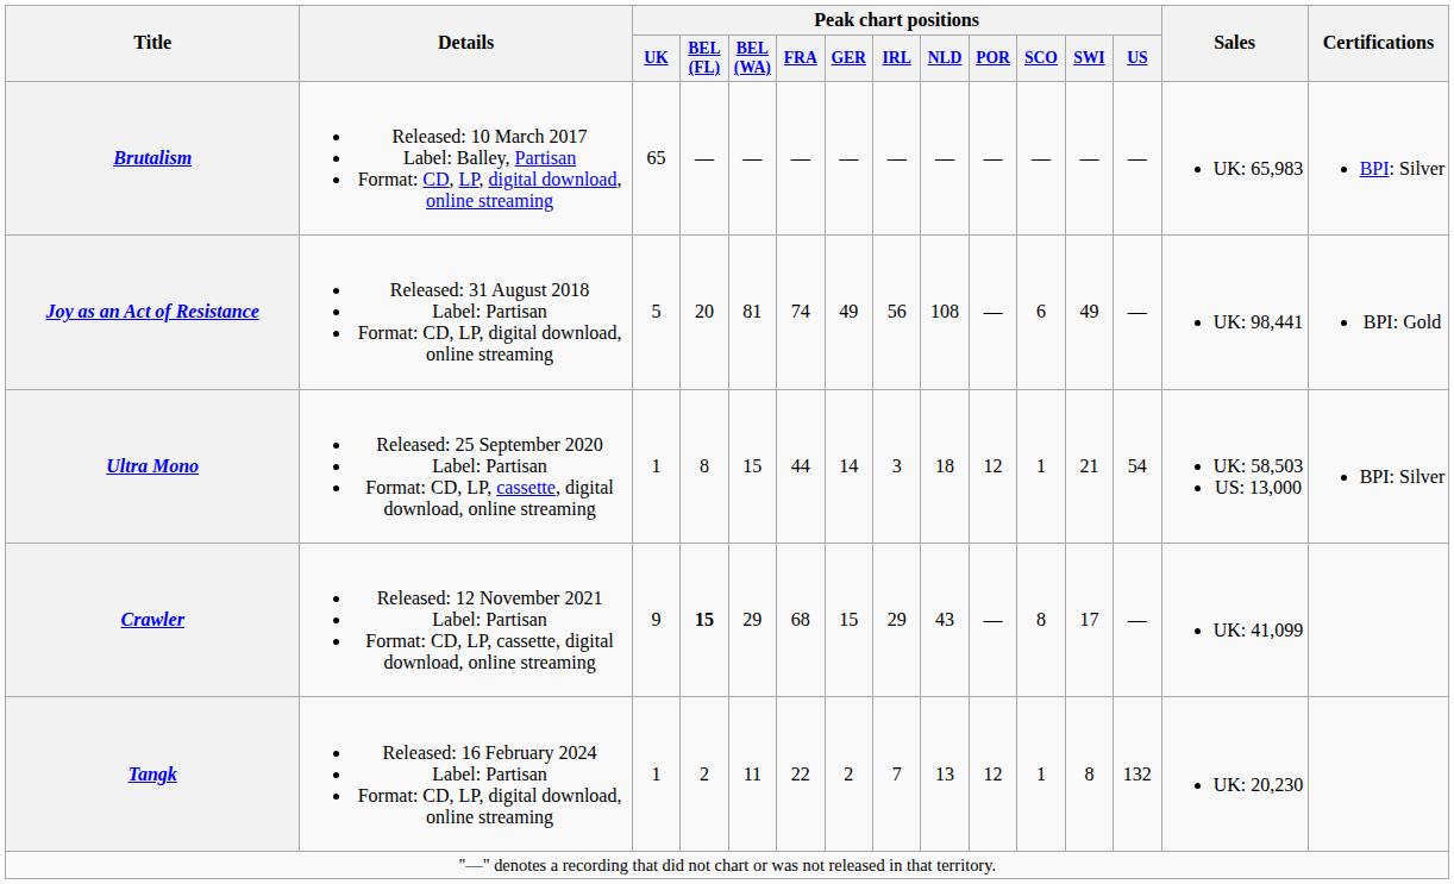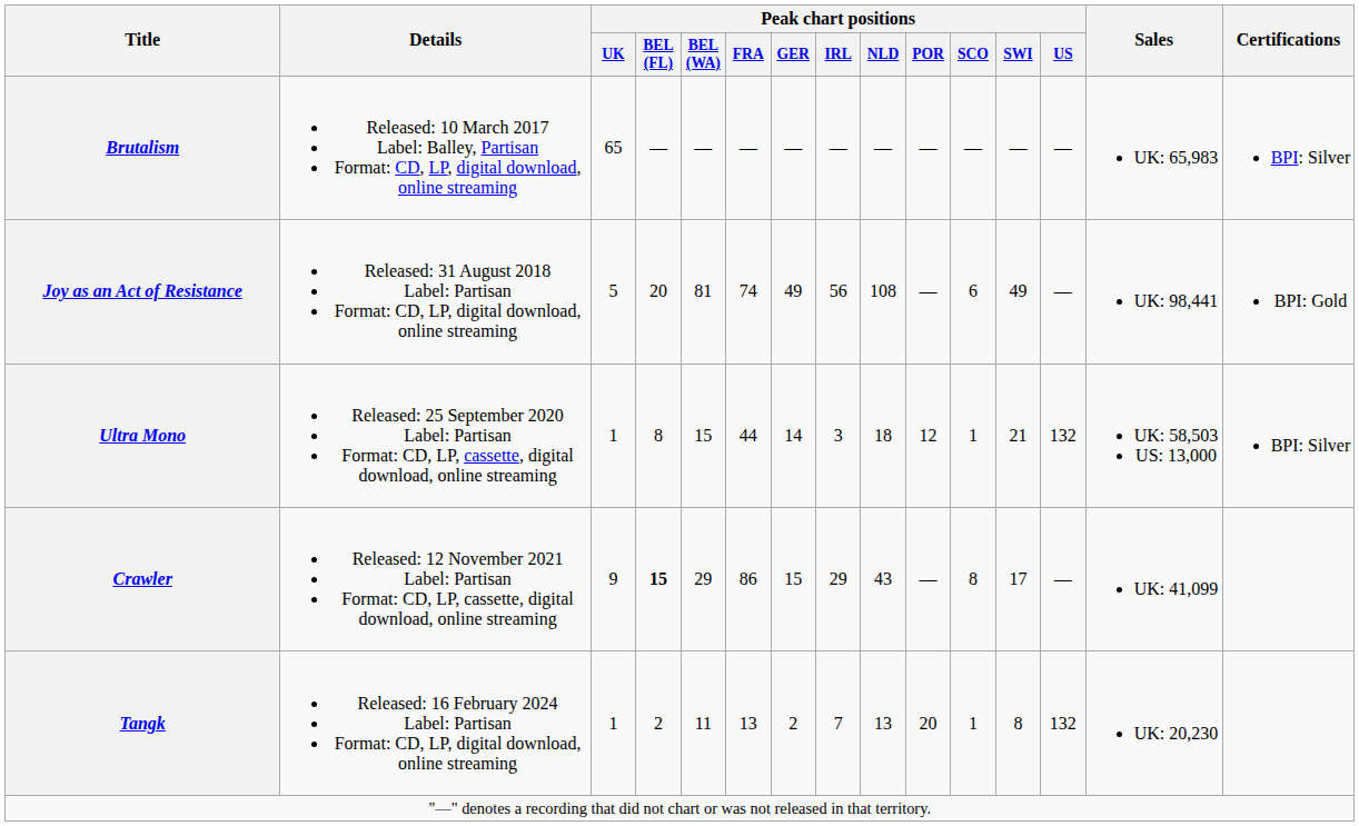 <table class="wikitable plainrowheaders" style="text-align:center;">
 <tr>
 <th scope="col" style="width:15em;" rowspan="2">Title</th>
 <th scope="col" style="width:17em;" rowspan="2">Details</th>
 <th scope="col" colspan="11">Peak chart positions</th>
 <th scope="col" rowspan="2">Sales</th>
 <th scope="col" rowspan="2">Certifications</th>
 </tr>
 <tr>
 <th scope="col" style="width:2.5em;font-size:85%;"><a href='#'>UK</a><br></th>
 <th scope="col" style="width:2.5em;font-size:85%;"><a href='#'>BEL<br>(FL)</a><br></th>
 <th scope="col" style="width:2.5em;font-size:85%;"><a href='#'>BEL<br>(WA)</a><br></th>
 <th scope="col" style="width:2.5em;font-size:85%;"><a href='#'>FRA</a><br></th>
 <th scope="col" style="width:2.5em;font-size:85%;"><a href='#'>GER</a><br></th>
 <th scope="col" style="width:2.5em;font-size:85%;"><a href='#'>IRL</a><br></th>
 <th scope="col" style="width:2.5em;font-size:85%;"><a href='#'>NLD</a><br></th>
 <th scope="col" style="width:2.5em;font-size:85%;"><a href='#'>POR</a><br></th>
 <th scope="col" style="width:2.5em;font-size:85%;"><a href='#'>SCO</a><br></th>
 <th scope="col" style="width:2.5em;font-size:85%;"><a href='#'>SWI</a><br></th>
 <th scope="col" style="width:2.5em;font-size:85%;"><a href='#'>US</a><br></th>
 </tr>
 <tr>
 <th scope="row"><em><a href='#'>Brutalism</a></em></th>
 <td><br><ul><li>Released: 10 March 2017</li><li>Label: Balley, <a href='#'>Partisan</a></li><li>Format: <a href='#'>CD</a>, <a href='#'>LP</a>, <a href='#'>digital download</a>, <a href='#'>online streaming</a></li></ul></td>
 <td>65</td>
 <td>—</td>
 <td>—</td>
 <td>—</td>
 <td>—</td>
 <td>—</td>
 <td>—</td>
 <td>—</td>
 <td>—</td>
 <td>—</td>
 <td>—</td>
 <td><br><ul><li>UK: 65,983</li></ul></td>
 <td><br><ul><li><a href='#'>BPI</a>: Silver</li></ul></td>
 </tr>
 <tr>
 <th scope="row"><em><a href='#'>Joy as an Act of Resistance</a></em></th>
 <td><br><ul><li>Released: 31 August 2018</li><li>Label: Partisan</li><li>Format: CD, LP, digital download, online streaming</li></ul></td>
 <td>5</td>
 <td>20</td>
 <td>81</td>
 <td>74</td>
 <td>49</td>
 <td>56</td>
 <td>108</td>
 <td>—</td>
 <td>6</td>
 <td>49</td>
 <td>—</td>
 <td><br><ul><li>UK: 98,441</li></ul></td>
 <td><br><ul><li>BPI: Gold</li></ul></td>
 </tr>
 <tr>
 <th scope="row"><em><a href='#'>Ultra Mono</a></em></th>
 <td><br><ul><li>Released: 25 September 2020</li><li>Label: Partisan</li><li>Format: CD, LP, <a href='#'>cassette</a>, digital download, online streaming</li></ul></td>
 <td>1</td>
 <td>8</td>
 <td>15</td>
 <td>44</td>
 <td>14</td>
 <td>3</td>
 <td>18</td>
 <td>12</td>
 <td>1</td>
 <td>21</td>
-<td>54</td>
+<td>132</td>
 <td><br><ul><li>UK: 58,503</li><li>US: 13,000</li></ul></td>
 <td><br><ul><li>BPI: Silver</li></ul></td>
 </tr>
 <tr>
 <th scope="row"><em><a href='#'>Crawler</a></em></th>
 <td><br><ul><li>Released: 12 November 2021</li><li>Label: Partisan</li><li>Format: CD, LP, cassette, digital download, online streaming</li></ul></td>
 <td>9</td>
 <td><strong>15</strong></td>
 <td>29</td>
-<td>68</td>
+<td>86</td>
 <td>15</td>
 <td>29</td>
 <td>43</td>
 <td>—</td>
 <td>8</td>
 <td>17</td>
 <td>—</td>
 <td><br><ul><li>UK: 41,099</li></ul></td>
 <td></td>
 </tr>
 <tr>
 <th scope="row"><em><a href='#'>Tangk</a></em></th>
 <td><br><ul><li>Released: 16 February 2024</li><li>Label: Partisan</li><li>Format: CD, LP, digital download, online streaming</li></ul></td>
 <td>1</td>
 <td>2</td>
 <td>11</td>
-<td>22</td>
+<td>13</td>
 <td>2</td>
 <td>7<br></td>
 <td>13</td>
-<td>12</td>
+<td>20</td>
 <td>1</td>
 <td>8</td>
 <td>132</td>
 <td><br><ul><li>UK: 20,230</li></ul></td>
 <td></td>
 </tr>
 <tr>
 <td colspan="16" style="font-size:90%">"—" denotes a recording that did not chart or was not released in that territory.</td>
 </tr>
 </table>
